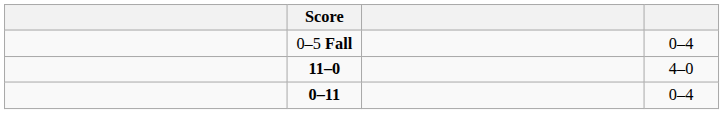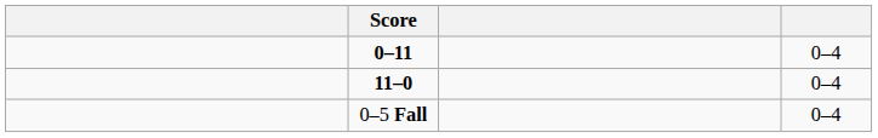 <table class="wikitable" style="text-align: center; ">
 <tr>
 <th align="right" width="270"></th>
 <th width="65">Score</th>
 <th align="left" width="270"></th>
 <th width="65"></th>
 </tr>
 <tr>
 <td align="left"></td>
-<td>0–5 <strong>Fall</strong></td>
+<td><strong>0–11</strong></td>
 <td align="left"><strong></strong></td>
 <td>0–4 <strong></strong></td>
 </tr>
 <tr>
 <td align="left"><strong></strong></td>
 <td><strong>11–0</strong></td>
 <td align="left"></td>
-<td>4–0 <strong></strong></td>
+<td>0–4 <strong></strong></td>
 </tr>
 <tr>
 <td align="left"></td>
-<td><strong>0–11</strong></td>
+<td>0–5 <strong>Fall</strong></td>
 <td align="left"><strong></strong></td>
 <td>0–4 <strong></strong></td>
 </tr>
 </table>
